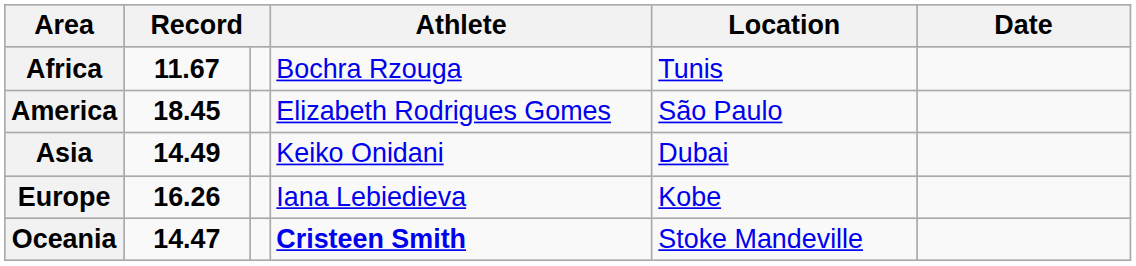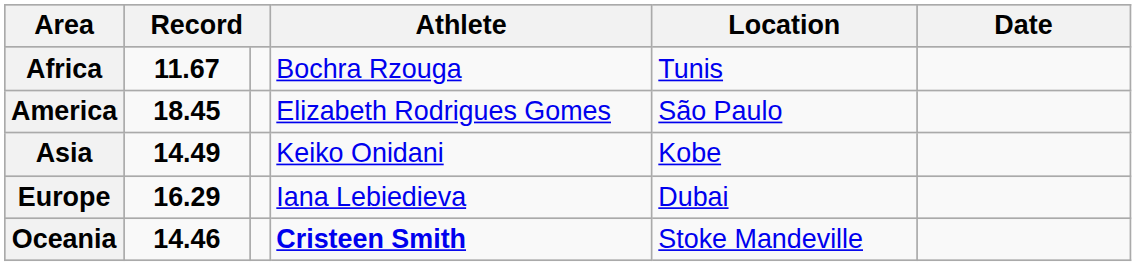 <table class="wikitable">
 <tr>
 <th width="45">Area</th>
 <th width="80" colspan="2">Record</th>
 <th width="220">Athlete</th>
 <th width="150">Location</th>
 <th width="120">Date</th>
 </tr>
 <tr>
 <th>Africa</th>
 <td align="center"><strong>11.67</strong></td>
 <td align="center"></td>
 <td> <a href='#'>Bochra Rzouga</a></td>
 <td> <a href='#'>Tunis</a></td>
 <td align="right"></td>
 </tr>
 <tr>
 <th>America</th>
 <td align="center"><strong>18.45</strong></td>
 <td align="center"><strong></strong></td>
 <td> <a href='#'>Elizabeth Rodrigues Gomes</a></td>
 <td> <a href='#'>São Paulo</a></td>
 <td align="right"></td>
 </tr>
 <tr>
 <th>Asia</th>
 <td align="center"><strong>14.49</strong></td>
 <td align="center"></td>
 <td> <a href='#'>Keiko Onidani</a></td>
+<td> <a href='#'>Kobe</a></td>
+<td align="right"></td>
+</tr>
+<tr>
+<th>Europe</th>
+<td align="center"><strong>16.29</strong></td>
+<td align="center"></td>
+<td> <a href='#'>Iana Lebiedieva</a></td>
 <td> <a href='#'>Dubai</a></td>
 <td align="right"></td>
 </tr>
 <tr>
-<th>Europe</th>
-<td align="center"><strong>16.26</strong></td>
-<td align="center"></td>
-<td> <a href='#'>Iana Lebiedieva</a></td>
-<td> <a href='#'>Kobe</a></td>
-<td align="right"></td>
-</tr>
-<tr>
 <th>Oceania</th>
-<td align="center"><strong>14.47</strong></td>
+<td align="center"><strong>14.46</strong></td>
 <td align="center"></td>
 <td><strong> <a href='#'>Cristeen Smith</a></strong></td>
 <td> <a href='#'>Stoke Mandeville</a></td>
 <td align="right"></td>
 </tr>
 </table>
